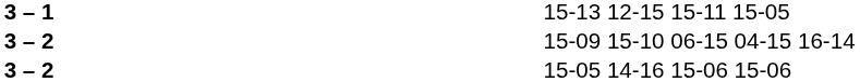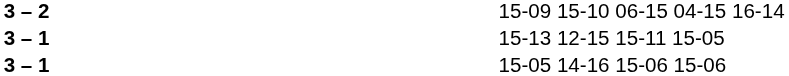 <table width=100% cellspacing=1>
 <tr>
 <th width=20%></th>
 <th width=12%></th>
 <th width=20%></th>
 <th width=33%></th>
+<td></td>
+</tr>
+<tr style=font-size:90%>
+<td align=right></td>
+<td align=center><strong>3 – 2</strong></td>
+<td></td>
+<td>15-09 15-10 06-15 04-15 16-14</td>
 <td></td>
 </tr>
 <tr style=font-size:90%>
 <td align=right></td>
 <td align=center><strong>3 – 1</strong></td>
 <td></td>
 <td>15-13 12-15 15-11 15-05</td>
 <td></td>
 </tr>
 <tr style=font-size:90%>
 <td align=right></td>
-<td align=center><strong>3 – 2</strong></td>
-<td></td>
-<td>15-09 15-10 06-15 04-15 16-14</td>
-<td></td>
-</tr>
-<tr style=font-size:90%>
-<td align=right></td>
-<td align=center><strong>3 – 2</strong></td>
+<td align=center><strong>3 – 1</strong></td>
 <td></td>
 <td>15-05 14-16 15-06 15-06</td>
 </tr>
 </table>
